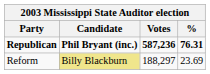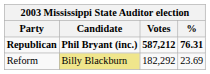 <table class="wikitable">
 <tr>
 <th colspan="4">2003 Mississippi State Auditor election</th>
 </tr>
 <tr>
 <th>Party</th>
 <th>Candidate</th>
 <th>Votes</th>
 <th>%</th>
 </tr>
 <tr>
 <td><strong>Republican</strong></td>
 <td><strong>Phil Bryant (inc.)</strong></td>
-<td><strong>587,236</strong></td>
+<td><strong>587,212</strong></td>
 <td><strong>76.31</strong></td>
 </tr>
 <tr>
 <td>Reform</td>
 <td style="background: khaki;">Billy Blackburn</td>
-<td>188,297</td>
+<td>182,292</td>
 <td>23.69</td>
 </tr>
 </table>
